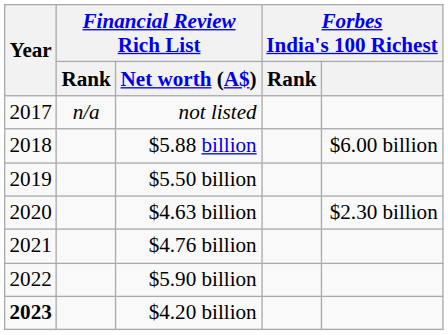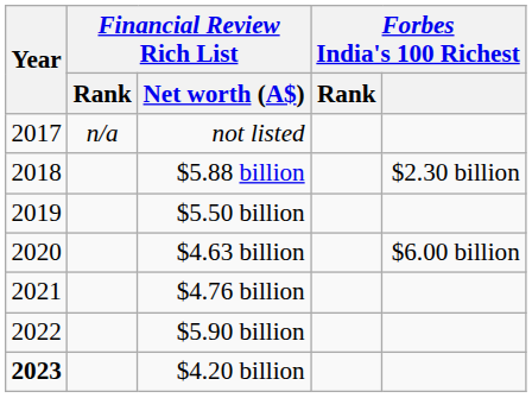 <table class="wikitable">
 <tr>
 <th rowspan=2>Year</th>
 <th colspan=2><em><a href='#'>Financial Review</a></em><br><a href='#'>Rich List</a></th>
 <th colspan=2><em><a href='#'>Forbes</a></em><br><a href='#'>India's 100 Richest</a></th>
 </tr>
 <tr>
 <th>Rank</th>
 <th><a href='#'>Net worth</a> (<a href='#'>A$</a>)</th>
 <th>Rank</th>
 <th></th>
 </tr>
 <tr>
 <td>2017</td>
 <td align="center"><em>n/a</em></td>
 <td align="right"><em>not listed</em></td>
 <td align="center"></td>
 <td align="right"></td>
 </tr>
 <tr>
 <td>2018</td>
 <td align="center"></td>
 <td align="right">$5.88 <a href='#'>billion</a> </td>
 <td align="center"></td>
-<td align="right">$6.00 billion</td>
+<td align="right">$2.30 billion </td>
 </tr>
 <tr>
 <td>2019</td>
 <td align="center"></td>
 <td align="right">$5.50 billion </td>
 <td align="center"></td>
 <td align="right"></td>
 </tr>
 <tr>
 <td>2020</td>
 <td align="center"></td>
 <td align="right">$4.63 billion </td>
 <td align="center"></td>
-<td align="right">$2.30 billion </td>
+<td align="right">$6.00 billion</td>
 </tr>
 <tr>
 <td>2021</td>
 <td align="center"></td>
 <td align="right">$4.76 billion </td>
 <td align="center"></td>
 <td align="right"></td>
 </tr>
 <tr>
 <td>2022</td>
 <td align="center"></td>
 <td align="right">$5.90 billion </td>
 <td align="center"></td>
 <td align="right"></td>
 </tr>
 <tr>
 <td><strong>2023</strong></td>
 <td align="center"></td>
 <td align="right">$4.20 billion </td>
 <td align="center"></td>
 <td align="right"></td>
 </tr>
 </table>
